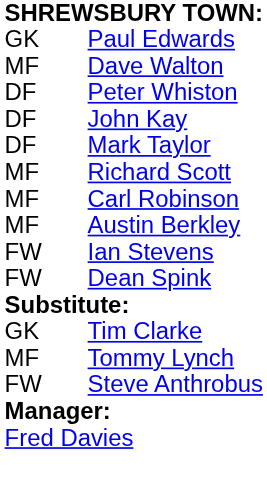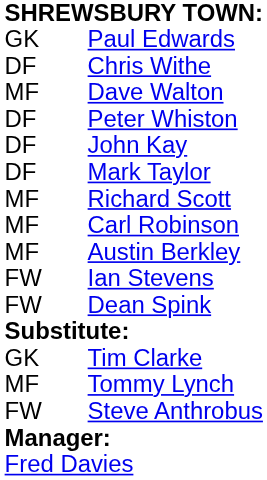 <table style="font-size: 90%; margin-left:auto; margin-right:auto" cellspacing="0" cellpadding="0" align="center">
 <tr>
 <td colspan="4"><strong>SHREWSBURY TOWN:</strong></td>
 </tr>
 <tr>
 <th width="25"></th>
 <th width="25"></th>
 <th width="200"></th>
 <th></th>
 </tr>
 <tr>
 <td>GK</td>
 <td></td>
 <td><a href='#'>Paul Edwards</a></td>
+</tr>
+<tr>
+<td>DF</td>
+<td></td>
+<td><a href='#'>Chris Withe</a></td>
+<td></td>
 </tr>
 <tr>
 <td>MF</td>
 <td></td>
 <td><a href='#'>Dave Walton</a></td>
 </tr>
 <tr>
 <td>DF</td>
 <td></td>
 <td><a href='#'>Peter Whiston</a></td>
 </tr>
 <tr>
 <td>DF</td>
 <td></td>
 <td><a href='#'>John Kay</a></td>
 </tr>
 <tr>
 <td>DF</td>
 <td></td>
 <td><a href='#'>Mark Taylor</a></td>
 </tr>
 <tr>
 <td>MF</td>
 <td></td>
 <td><a href='#'>Richard Scott</a></td>
 <td></td>
 </tr>
 <tr>
 <td>MF</td>
 <td></td>
 <td><a href='#'>Carl Robinson</a></td>
 <td></td>
 </tr>
 <tr>
 <td>MF</td>
 <td></td>
 <td><a href='#'>Austin Berkley</a></td>
 </tr>
 <tr>
 <td>FW</td>
 <td></td>
 <td><a href='#'>Ian Stevens</a></td>
 </tr>
 <tr>
 <td>FW</td>
 <td></td>
 <td><a href='#'>Dean Spink</a></td>
 <td></td>
 </tr>
 <tr>
 <td colspan=4><strong>Substitute:</strong></td>
 </tr>
 <tr>
 <td>GK</td>
 <td></td>
 <td><a href='#'>Tim Clarke</a></td>
 </tr>
 <tr>
 <td>MF</td>
 <td></td>
 <td><a href='#'>Tommy Lynch</a></td>
 <td></td>
 </tr>
 <tr>
 <td>FW</td>
 <td></td>
 <td><a href='#'>Steve Anthrobus</a></td>
 <td></td>
 </tr>
 <tr>
 <td colspan=4><strong>Manager:</strong></td>
 </tr>
 <tr>
 <td colspan="4"><a href='#'>Fred Davies</a></td>
 </tr>
 </table>
